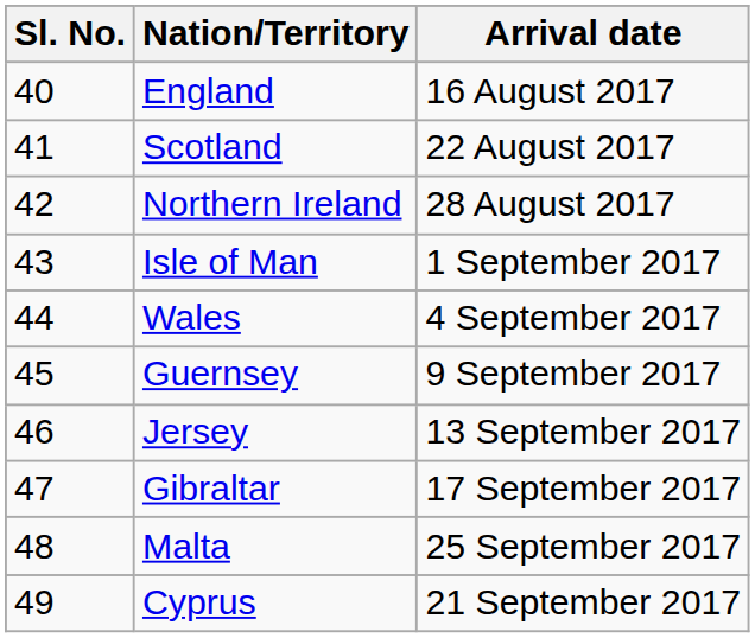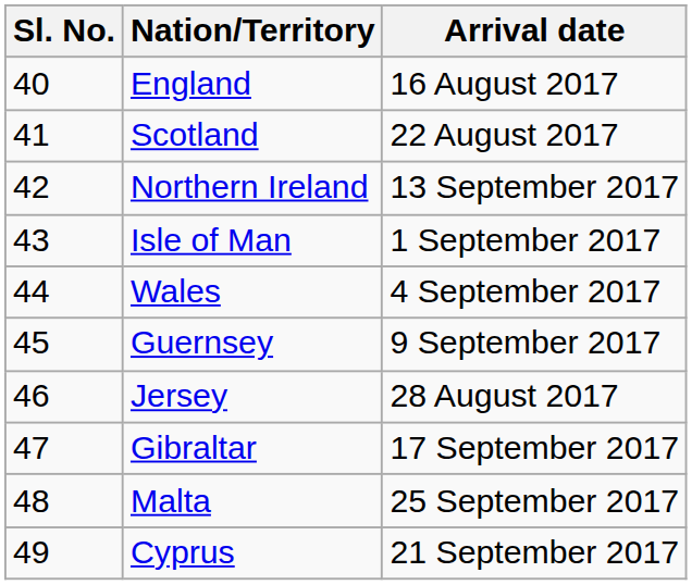 <table class="wikitable">
 <tr>
 <th>Sl. No.</th>
 <th>Nation/Territory</th>
 <th>Arrival date</th>
 </tr>
 <tr>
 <td>40</td>
 <td><a href='#'>England</a></td>
 <td>16 August 2017</td>
 </tr>
 <tr>
 <td>41</td>
 <td><a href='#'>Scotland</a></td>
 <td>22 August 2017</td>
 </tr>
 <tr>
 <td>42</td>
 <td><a href='#'>Northern Ireland</a></td>
-<td>28 August 2017</td>
+<td>13 September 2017</td>
 </tr>
 <tr>
 <td>43</td>
 <td><a href='#'>Isle of Man</a></td>
 <td>1 September 2017</td>
 </tr>
 <tr>
 <td>44</td>
 <td><a href='#'>Wales</a></td>
 <td>4 September 2017</td>
 </tr>
 <tr>
 <td>45</td>
 <td><a href='#'>Guernsey</a></td>
 <td>9 September 2017</td>
 </tr>
 <tr>
 <td>46</td>
 <td><a href='#'>Jersey</a></td>
-<td>13 September 2017</td>
+<td>28 August 2017</td>
 </tr>
 <tr>
 <td>47</td>
 <td><a href='#'>Gibraltar</a></td>
 <td>17 September 2017</td>
 </tr>
 <tr>
 <td>48</td>
 <td><a href='#'>Malta</a></td>
 <td>25 September 2017</td>
 </tr>
 <tr>
 <td>49</td>
 <td><a href='#'>Cyprus</a></td>
 <td>21 September 2017</td>
 </tr>
 </table>
